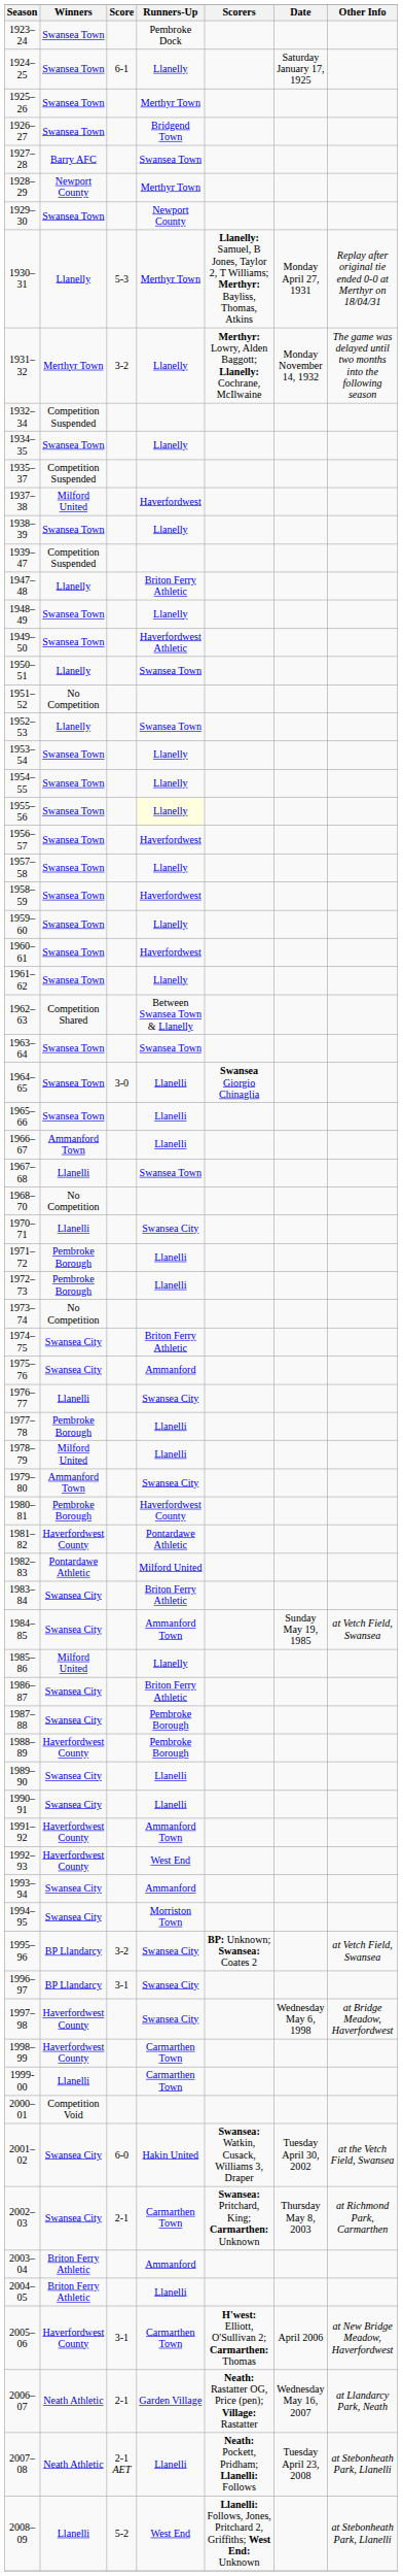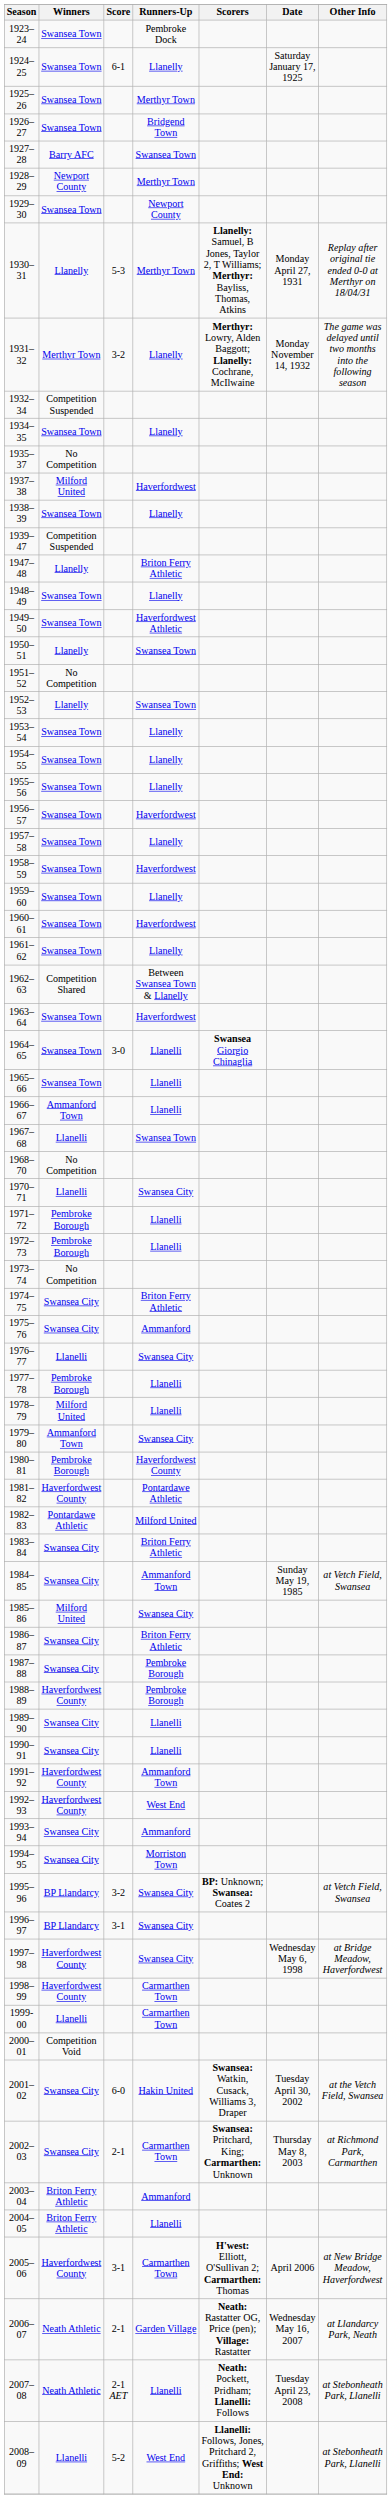 <table class="wikitable" style="text-align: center">
 <tr>
 </tr>
 <tr>
 <th>Season</th>
 <th>Winners</th>
 <th>Score</th>
 <th>Runners-Up</th>
 <th>Scorers</th>
 <th>Date</th>
 <th>Other Info</th>
 </tr>
 <tr>
 <td>1923–24</td>
 <td><a href='#'>Swansea Town</a></td>
 <td></td>
 <td>Pembroke Dock</td>
 <td></td>
 <td></td>
 <td></td>
 </tr>
 <tr>
 <td>1924–25</td>
 <td><a href='#'>Swansea Town</a></td>
 <td>6-1</td>
 <td><a href='#'>Llanelly</a></td>
 <td></td>
 <td>Saturday January 17, 1925</td>
 <td></td>
 </tr>
 <tr>
 <td>1925–26</td>
 <td><a href='#'>Swansea Town</a></td>
 <td></td>
 <td><a href='#'>Merthyr Town</a></td>
 <td></td>
 <td></td>
 <td></td>
 </tr>
 <tr>
 <td>1926–27</td>
 <td><a href='#'>Swansea Town</a></td>
 <td></td>
 <td><a href='#'>Bridgend Town</a></td>
 <td></td>
 <td></td>
 <td></td>
 </tr>
 <tr>
 <td>1927–28</td>
 <td><a href='#'>Barry AFC</a></td>
 <td></td>
 <td><a href='#'>Swansea Town</a></td>
 <td></td>
 <td></td>
 <td></td>
 </tr>
 <tr>
 <td>1928–29</td>
 <td><a href='#'>Newport County</a></td>
 <td></td>
 <td><a href='#'>Merthyr Town</a></td>
 <td></td>
 <td></td>
 <td></td>
 </tr>
 <tr>
 <td>1929–30</td>
 <td><a href='#'>Swansea Town</a></td>
 <td></td>
 <td><a href='#'>Newport County</a></td>
 <td></td>
 <td></td>
 <td></td>
 </tr>
 <tr>
 <td>1930–31</td>
 <td><a href='#'>Llanelly</a></td>
 <td>5-3</td>
 <td><a href='#'>Merthyr Town</a></td>
 <td><strong>Llanelly:</strong> Samuel, B Jones, Taylor 2, T Williams; <strong>Merthyr:</strong> Bayliss, Thomas, Atkins</td>
 <td>Monday April 27, 1931</td>
 <td><em>Replay after original tie ended 0-0 at Merthyr on 18/04/31</em></td>
 </tr>
 <tr>
 <td>1931–32</td>
 <td><a href='#'>Merthyr Town</a></td>
 <td>3-2</td>
 <td><a href='#'>Llanelly</a></td>
 <td><strong>Merthyr:</strong> Lowry, Alden Baggott; <strong>Llanelly:</strong> Cochrane, McIlwaine</td>
 <td>Monday November 14, 1932</td>
 <td><em>The game was delayed until two months into the following season</em></td>
 </tr>
 <tr>
 <td>1932–34</td>
 <td>Competition Suspended</td>
 <td></td>
 <td></td>
 <td></td>
 <td></td>
 <td></td>
 </tr>
 <tr>
 <td>1934–35</td>
 <td><a href='#'>Swansea Town</a></td>
 <td></td>
 <td><a href='#'>Llanelly</a></td>
 <td></td>
 <td></td>
 <td></td>
 </tr>
 <tr>
 <td>1935–37</td>
-<td>Competition Suspended</td>
+<td>No Competition</td>
 <td></td>
 <td></td>
 <td></td>
 <td></td>
 <td></td>
 </tr>
 <tr>
 <td>1937–38</td>
 <td><a href='#'>Milford United</a></td>
 <td></td>
 <td><a href='#'>Haverfordwest</a></td>
 <td></td>
 <td></td>
 <td></td>
 </tr>
 <tr>
 <td>1938–39</td>
 <td><a href='#'>Swansea Town</a></td>
 <td></td>
 <td><a href='#'>Llanelly</a></td>
 <td></td>
 <td></td>
 <td></td>
 </tr>
 <tr>
 <td>1939–47</td>
 <td>Competition Suspended</td>
 <td></td>
 <td></td>
 <td></td>
 <td></td>
 <td></td>
 </tr>
 <tr>
 <td>1947–48</td>
 <td><a href='#'>Llanelly</a></td>
 <td></td>
 <td><a href='#'>Briton Ferry Athletic</a></td>
 <td></td>
 <td></td>
 <td></td>
 </tr>
 <tr>
 <td>1948–49</td>
 <td><a href='#'>Swansea Town</a></td>
 <td></td>
 <td><a href='#'>Llanelly</a></td>
 <td></td>
 <td></td>
 <td></td>
 </tr>
 <tr>
 <td>1949–50</td>
 <td><a href='#'>Swansea Town</a></td>
 <td></td>
 <td><a href='#'>Haverfordwest Athletic</a></td>
 <td></td>
 <td></td>
 <td></td>
 </tr>
 <tr>
 <td>1950–51</td>
 <td><a href='#'>Llanelly</a></td>
 <td></td>
 <td><a href='#'>Swansea Town</a></td>
 <td></td>
 <td></td>
 <td></td>
 </tr>
 <tr>
 <td>1951–52</td>
 <td>No Competition</td>
 <td></td>
 <td></td>
 <td></td>
 <td></td>
 <td></td>
 </tr>
 <tr>
 <td>1952–53</td>
 <td><a href='#'>Llanelly</a></td>
 <td></td>
 <td><a href='#'>Swansea Town</a></td>
 <td></td>
 <td></td>
 <td></td>
 </tr>
 <tr>
 <td>1953–54</td>
 <td><a href='#'>Swansea Town</a></td>
 <td></td>
 <td><a href='#'>Llanelly</a></td>
 <td></td>
 <td></td>
 <td></td>
 </tr>
 <tr>
 <td>1954–55</td>
 <td><a href='#'>Swansea Town</a></td>
 <td></td>
 <td><a href='#'>Llanelly</a></td>
 <td></td>
 <td></td>
 <td></td>
 </tr>
 <tr>
 <td>1955–56</td>
 <td><a href='#'>Swansea Town</a></td>
 <td></td>
-<td style="background: lightyellow;"><a href='#'>Llanelly</a></td>
+<td><a href='#'>Llanelly</a></td>
 <td></td>
 <td></td>
 <td></td>
 </tr>
 <tr>
 <td>1956–57</td>
 <td><a href='#'>Swansea Town</a></td>
 <td></td>
 <td><a href='#'>Haverfordwest</a></td>
 <td></td>
 <td></td>
 <td></td>
 </tr>
 <tr>
 <td>1957–58</td>
 <td><a href='#'>Swansea Town</a></td>
 <td></td>
 <td><a href='#'>Llanelly</a></td>
 <td></td>
 <td></td>
 <td></td>
 </tr>
 <tr>
 <td>1958–59</td>
 <td><a href='#'>Swansea Town</a></td>
 <td></td>
 <td><a href='#'>Haverfordwest</a></td>
 <td></td>
 <td></td>
 <td></td>
 </tr>
 <tr>
 <td>1959–60</td>
 <td><a href='#'>Swansea Town</a></td>
 <td></td>
 <td><a href='#'>Llanelly</a></td>
 <td></td>
 <td></td>
 <td></td>
 </tr>
 <tr>
 <td>1960–61</td>
 <td><a href='#'>Swansea Town</a></td>
 <td></td>
 <td><a href='#'>Haverfordwest</a></td>
 <td></td>
 <td></td>
 <td></td>
 </tr>
 <tr>
 <td>1961–62</td>
 <td><a href='#'>Swansea Town</a></td>
 <td></td>
 <td><a href='#'>Llanelly</a></td>
 <td></td>
 <td></td>
 <td></td>
 </tr>
 <tr>
 <td>1962–63</td>
 <td>Competition Shared</td>
 <td></td>
 <td>Between <a href='#'>Swansea Town</a> & <a href='#'>Llanelly</a></td>
 <td></td>
 <td></td>
 <td></td>
 </tr>
 <tr>
 <td>1963–64</td>
 <td><a href='#'>Swansea Town</a></td>
 <td></td>
-<td><a href='#'>Swansea Town</a></td>
+<td><a href='#'>Haverfordwest</a></td>
 <td></td>
 <td></td>
 <td></td>
 </tr>
 <tr>
 <td>1964–65</td>
 <td><a href='#'>Swansea Town</a></td>
 <td>3-0</td>
 <td><a href='#'>Llanelli</a></td>
 <td><strong>Swansea</strong> <a href='#'>Giorgio Chinaglia</a></td>
 <td></td>
 <td></td>
 </tr>
 <tr>
 <td>1965–66</td>
 <td><a href='#'>Swansea Town</a></td>
 <td></td>
 <td><a href='#'>Llanelli</a></td>
 <td></td>
 <td></td>
 <td></td>
 </tr>
 <tr>
 <td>1966–67</td>
 <td><a href='#'>Ammanford Town</a></td>
 <td></td>
 <td><a href='#'>Llanelli</a></td>
 <td></td>
 <td></td>
 <td></td>
 </tr>
 <tr>
 <td>1967–68</td>
 <td><a href='#'>Llanelli</a></td>
 <td></td>
 <td><a href='#'>Swansea Town</a></td>
 <td></td>
 <td></td>
 <td></td>
 </tr>
 <tr>
 <td>1968–70</td>
 <td>No Competition</td>
 <td></td>
 <td></td>
 <td></td>
 <td></td>
 <td></td>
 </tr>
 <tr>
 <td>1970–71</td>
 <td><a href='#'>Llanelli</a></td>
 <td></td>
 <td><a href='#'>Swansea City</a></td>
 <td></td>
 <td></td>
 <td></td>
 </tr>
 <tr>
 <td>1971–72</td>
 <td><a href='#'>Pembroke Borough</a></td>
 <td></td>
 <td><a href='#'>Llanelli</a></td>
 <td></td>
 <td></td>
 <td></td>
 </tr>
 <tr>
 <td>1972–73</td>
 <td><a href='#'>Pembroke Borough</a></td>
 <td></td>
 <td><a href='#'>Llanelli</a></td>
 <td></td>
 <td></td>
 <td></td>
 </tr>
 <tr>
 <td>1973–74</td>
 <td>No Competition</td>
 <td></td>
 <td></td>
 <td></td>
 <td></td>
 <td></td>
 </tr>
 <tr>
 <td>1974–75</td>
 <td><a href='#'>Swansea City</a></td>
 <td></td>
 <td><a href='#'>Briton Ferry Athletic</a></td>
 <td></td>
 <td></td>
 <td></td>
 </tr>
 <tr>
 <td>1975–76</td>
 <td><a href='#'>Swansea City</a></td>
 <td></td>
 <td><a href='#'>Ammanford</a></td>
 <td></td>
 <td></td>
 <td></td>
 </tr>
 <tr>
 <td>1976–77</td>
 <td><a href='#'>Llanelli</a></td>
 <td></td>
 <td><a href='#'>Swansea City</a></td>
 <td></td>
 <td></td>
 <td></td>
 </tr>
 <tr>
 <td>1977–78</td>
 <td><a href='#'>Pembroke Borough</a></td>
 <td></td>
 <td><a href='#'>Llanelli</a></td>
 <td></td>
 <td></td>
 <td></td>
 </tr>
 <tr>
 <td>1978–79</td>
 <td><a href='#'>Milford United</a></td>
 <td></td>
 <td><a href='#'>Llanelli</a></td>
 <td></td>
 <td></td>
 <td></td>
 </tr>
 <tr>
 <td>1979–80</td>
 <td><a href='#'>Ammanford Town</a></td>
 <td></td>
 <td><a href='#'>Swansea City</a></td>
 <td></td>
 <td></td>
 <td></td>
 </tr>
 <tr>
 <td>1980–81</td>
 <td><a href='#'>Pembroke Borough</a></td>
 <td></td>
 <td><a href='#'>Haverfordwest County</a></td>
 <td></td>
 <td></td>
 <td></td>
 </tr>
 <tr>
 <td>1981–82</td>
 <td><a href='#'>Haverfordwest County</a></td>
 <td></td>
 <td><a href='#'>Pontardawe Athletic</a></td>
 <td></td>
 <td></td>
 <td></td>
 </tr>
 <tr>
 <td>1982–83</td>
 <td><a href='#'>Pontardawe Athletic</a></td>
 <td></td>
 <td><a href='#'>Milford United</a></td>
 <td></td>
 <td></td>
 <td></td>
 </tr>
 <tr>
 <td>1983–84</td>
 <td><a href='#'>Swansea City</a></td>
 <td></td>
 <td><a href='#'>Briton Ferry Athletic</a></td>
 <td></td>
 <td></td>
 <td></td>
 </tr>
 <tr>
 <td>1984–85</td>
 <td><a href='#'>Swansea City</a></td>
 <td></td>
 <td><a href='#'>Ammanford Town</a></td>
 <td></td>
 <td>Sunday May 19, 1985</td>
 <td><em>at Vetch Field, Swansea</em></td>
 </tr>
 <tr>
 <td>1985–86</td>
 <td><a href='#'>Milford United</a></td>
 <td></td>
-<td><a href='#'>Llanelly</a></td>
+<td><a href='#'>Swansea City</a></td>
 <td></td>
 <td></td>
 <td></td>
 </tr>
 <tr>
 <td>1986–87</td>
 <td><a href='#'>Swansea City</a></td>
 <td></td>
 <td><a href='#'>Briton Ferry Athletic</a></td>
 <td></td>
 <td></td>
 <td></td>
 </tr>
 <tr>
 <td>1987–88</td>
 <td><a href='#'>Swansea City</a></td>
 <td></td>
 <td><a href='#'>Pembroke Borough</a></td>
 <td></td>
 <td></td>
 <td></td>
 </tr>
 <tr>
 <td>1988–89</td>
 <td><a href='#'>Haverfordwest County</a></td>
 <td></td>
 <td><a href='#'>Pembroke Borough</a></td>
 <td></td>
 <td></td>
 <td></td>
 </tr>
 <tr>
 <td>1989–90</td>
 <td><a href='#'>Swansea City</a></td>
 <td></td>
 <td><a href='#'>Llanelli</a></td>
 <td></td>
 <td></td>
 <td></td>
 </tr>
 <tr>
 <td>1990–91</td>
 <td><a href='#'>Swansea City</a></td>
 <td></td>
 <td><a href='#'>Llanelli</a></td>
 <td></td>
 <td></td>
 <td></td>
 </tr>
 <tr>
 <td>1991–92</td>
 <td><a href='#'>Haverfordwest County</a></td>
 <td></td>
 <td><a href='#'>Ammanford Town</a></td>
 <td></td>
 <td></td>
 <td></td>
 </tr>
 <tr>
 <td>1992–93</td>
 <td><a href='#'>Haverfordwest County</a></td>
 <td></td>
 <td><a href='#'>West End</a></td>
 <td></td>
 <td></td>
 <td></td>
 </tr>
 <tr>
 <td>1993–94</td>
 <td><a href='#'>Swansea City</a></td>
 <td></td>
 <td><a href='#'>Ammanford</a></td>
 <td></td>
 <td></td>
 <td></td>
 </tr>
 <tr>
 <td>1994–95</td>
 <td><a href='#'>Swansea City</a></td>
 <td></td>
 <td><a href='#'>Morriston Town</a></td>
 <td></td>
 <td></td>
 <td></td>
 </tr>
 <tr>
 <td>1995–96</td>
 <td><a href='#'>BP Llandarcy</a></td>
 <td>3-2</td>
 <td><a href='#'>Swansea City</a></td>
 <td><strong>BP:</strong> Unknown; <strong>Swansea:</strong> Coates 2</td>
 <td></td>
 <td><em>at Vetch Field, Swansea</em></td>
 </tr>
 <tr>
 <td>1996–97</td>
 <td><a href='#'>BP Llandarcy</a></td>
 <td>3-1</td>
 <td><a href='#'>Swansea City</a></td>
 <td></td>
 <td></td>
 <td></td>
 </tr>
 <tr>
 <td>1997–98</td>
 <td><a href='#'>Haverfordwest County</a></td>
 <td></td>
 <td><a href='#'>Swansea City</a></td>
 <td></td>
 <td>Wednesday May 6, 1998</td>
 <td><em>at Bridge Meadow, Haverfordwest</em></td>
 </tr>
 <tr>
 <td>1998–99</td>
 <td><a href='#'>Haverfordwest County</a></td>
 <td></td>
 <td><a href='#'>Carmarthen Town</a></td>
 <td></td>
 <td></td>
 <td></td>
 </tr>
 <tr>
 <td>1999-00</td>
 <td><a href='#'>Llanelli</a></td>
 <td></td>
 <td><a href='#'>Carmarthen Town</a></td>
 <td></td>
 <td></td>
 <td></td>
 </tr>
 <tr>
 <td>2000–01</td>
 <td>Competition Void</td>
 <td></td>
 <td></td>
 <td></td>
 <td></td>
 <td></td>
 </tr>
 <tr>
 <td>2001–02</td>
 <td><a href='#'>Swansea City</a></td>
 <td>6-0</td>
 <td><a href='#'>Hakin United</a></td>
 <td><strong>Swansea:</strong> Watkin, Cusack, Williams 3, Draper</td>
 <td>Tuesday April 30, 2002</td>
 <td><em>at the Vetch Field, Swansea</em></td>
 </tr>
 <tr>
 <td>2002–03</td>
 <td><a href='#'>Swansea City</a></td>
 <td>2-1</td>
 <td><a href='#'>Carmarthen Town</a></td>
 <td><strong>Swansea:</strong> Pritchard, King; <strong>Carmarthen:</strong> Unknown</td>
 <td>Thursday May 8, 2003</td>
 <td><em>at Richmond Park, Carmarthen</em></td>
 </tr>
 <tr>
 <td>2003–04</td>
 <td><a href='#'>Briton Ferry Athletic</a></td>
 <td></td>
 <td><a href='#'>Ammanford</a></td>
 <td></td>
 <td></td>
 <td></td>
 </tr>
 <tr>
 <td>2004–05</td>
 <td><a href='#'>Briton Ferry Athletic</a></td>
 <td></td>
 <td><a href='#'>Llanelli</a></td>
 <td></td>
 <td></td>
 <td></td>
 </tr>
 <tr>
 <td>2005–06</td>
 <td><a href='#'>Haverfordwest County</a></td>
 <td>3-1</td>
 <td><a href='#'>Carmarthen Town</a></td>
 <td><strong>H'west:</strong> Elliott, O'Sullivan 2; <strong>Carmarthen:</strong> Thomas</td>
 <td>April 2006</td>
 <td><em>at New Bridge Meadow, Haverfordwest</em></td>
 </tr>
 <tr>
 <td>2006–07</td>
 <td><a href='#'>Neath Athletic</a></td>
 <td>2-1</td>
 <td><a href='#'>Garden Village</a></td>
 <td><strong>Neath:</strong> Rastatter OG, Price (pen); <strong>Village:</strong> Rastatter</td>
 <td>Wednesday May 16, 2007</td>
 <td><em>at Llandarcy Park, Neath</em></td>
 </tr>
 <tr>
 <td>2007–08</td>
 <td><a href='#'>Neath Athletic</a></td>
 <td>2-1 <em>AET</em></td>
 <td><a href='#'>Llanelli</a></td>
 <td><strong>Neath:</strong> Pockett, Pridham; <strong>Llanelli:</strong> Follows</td>
 <td>Tuesday April 23, 2008</td>
 <td><em>at Stebonheath Park, Llanelli</em></td>
 </tr>
 <tr>
 <td>2008–09</td>
 <td><a href='#'>Llanelli</a></td>
 <td>5-2</td>
 <td><a href='#'>West End</a></td>
 <td><strong>Llanelli:</strong> Follows, Jones, Pritchard 2, Griffiths; <strong>West End:</strong> Unknown</td>
 <td></td>
 <td><em>at Stebonheath Park, Llanelli</em></td>
 </tr>
 <tr>
 </tr>
 </table>
